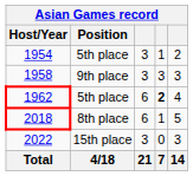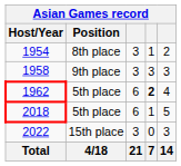 <table class="wikitable" style="text-align: center;">
 <tr>
 <th colspan=10><a href='#'>Asian Games record</a></th>
 </tr>
 <tr>
 <th>Host/Year</th>
 <th>Position</th>
 <th></th>
 <th></th>
 <th></th>
 </tr>
 <tr>
 <td> <a href='#'>1954</a></td>
-<td>5th place</td>
+<td>8th place</td>
 <td>3</td>
 <td>1</td>
 <td>2</td>
 </tr>
 <tr>
 <td> <a href='#'>1958</a></td>
 <td>9th place</td>
 <td>3</td>
 <td>3</td>
 <td>3</td>
 </tr>
 <tr>
 <td style="border: 3px solid red"> <a href='#'>1962</a></td>
 <td>5th place</td>
 <td>6</td>
 <td><strong>2</strong></td>
 <td>4</td>
 </tr>
 <tr>
 <td style="border: 3px solid red"> <a href='#'>2018</a></td>
-<td>8th place</td>
+<td>5th place</td>
 <td>6</td>
 <td>1</td>
 <td>5</td>
 </tr>
 <tr>
 <td> <a href='#'>2022</a></td>
 <td>15th place</td>
 <td>3</td>
 <td>0</td>
 <td>3</td>
 </tr>
 <tr>
 <th>Total</th>
 <th>4/18</th>
 <th>21</th>
 <th>7</th>
 <th>14</th>
 </tr>
 </table>
